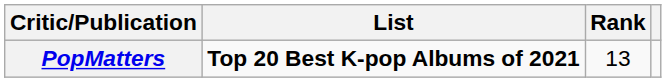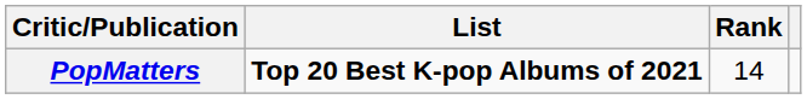 <table class="wikitable plainrowheaders">
 <tr>
 <th>Critic/Publication</th>
 <th scope="col">List</th>
 <th data-sort-type="number">Rank</th>
 <th scope="col"></th>
 </tr>
 <tr>
 <th scope="row"><em><a href='#'>PopMatters</a></em></th>
 <td><strong>Top 20 Best K-pop Albums of 2021</strong></td>
-<td style="text-align:center">13</td>
+<td style="text-align:center">14</td>
 <td style="text-align:center"></td>
 </tr>
 </table>
